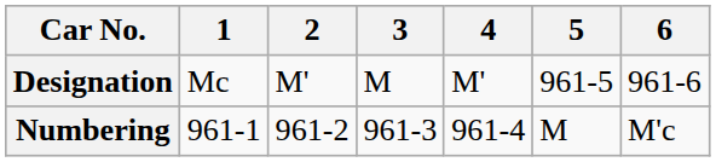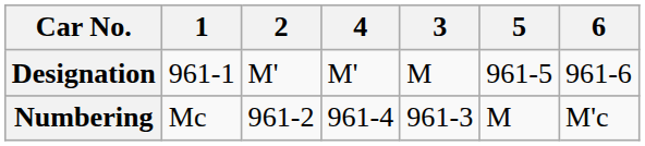 <table class="wikitable">
 <tr>
 <th>Car No.</th>
 <th>1</th>
 <th>2</th>
+<th>4</th>
 <th>3</th>
-<th>4</th>
 <th>5</th>
 <th>6</th>
 </tr>
 <tr>
 <th>Designation</th>
-<td>Mc</td>
+<td>961-1</td>
+<td>M'</td>
 <td>M'</td>
 <td>M</td>
-<td>M'</td>
 <td>961-5</td>
 <td>961-6</td>
 </tr>
 <tr>
 <th>Numbering</th>
-<td>961-1</td>
+<td>Mc</td>
 <td>961-2</td>
+<td>961-4</td>
 <td>961-3</td>
-<td>961-4</td>
 <td>M</td>
 <td>M'c</td>
 </tr>
 </table>
